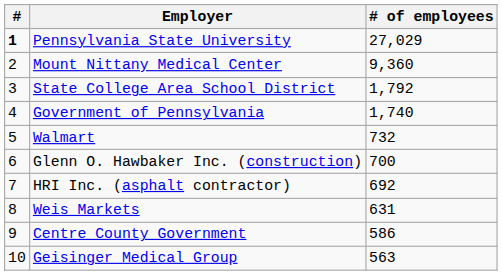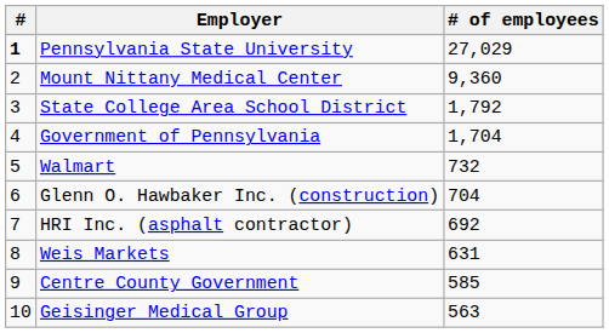 <table class="wikitable">
 <tr>
 <th>#</th>
 <th>Employer</th>
 <th># of employees</th>
 </tr>
 <tr>
 <td><strong>1</strong></td>
 <td><a href='#'>Pennsylvania State University</a></td>
 <td>27,029</td>
 </tr>
 <tr>
 <td>2</td>
 <td><a href='#'>Mount Nittany Medical Center</a></td>
 <td>9,360</td>
 </tr>
 <tr>
 <td>3</td>
 <td><a href='#'>State College Area School District</a></td>
 <td>1,792</td>
 </tr>
 <tr>
 <td>4</td>
 <td><a href='#'>Government of Pennsylvania</a></td>
-<td>1,740</td>
+<td>1,704</td>
 </tr>
 <tr>
 <td>5</td>
 <td><a href='#'>Walmart</a></td>
 <td>732</td>
 </tr>
 <tr>
 <td>6</td>
 <td>Glenn O. Hawbaker Inc. (<a href='#'>construction</a>)</td>
-<td>700</td>
+<td>704</td>
 </tr>
 <tr>
 <td>7</td>
 <td>HRI Inc. (<a href='#'>asphalt</a> contractor)</td>
 <td>692</td>
 </tr>
 <tr>
 <td>8</td>
 <td><a href='#'>Weis Markets</a></td>
 <td>631</td>
 </tr>
 <tr>
 <td>9</td>
 <td><a href='#'>Centre County Government</a></td>
-<td>586</td>
+<td>585</td>
 </tr>
 <tr>
 <td>10</td>
 <td><a href='#'>Geisinger Medical Group</a></td>
 <td>563</td>
 </tr>
 </table>
